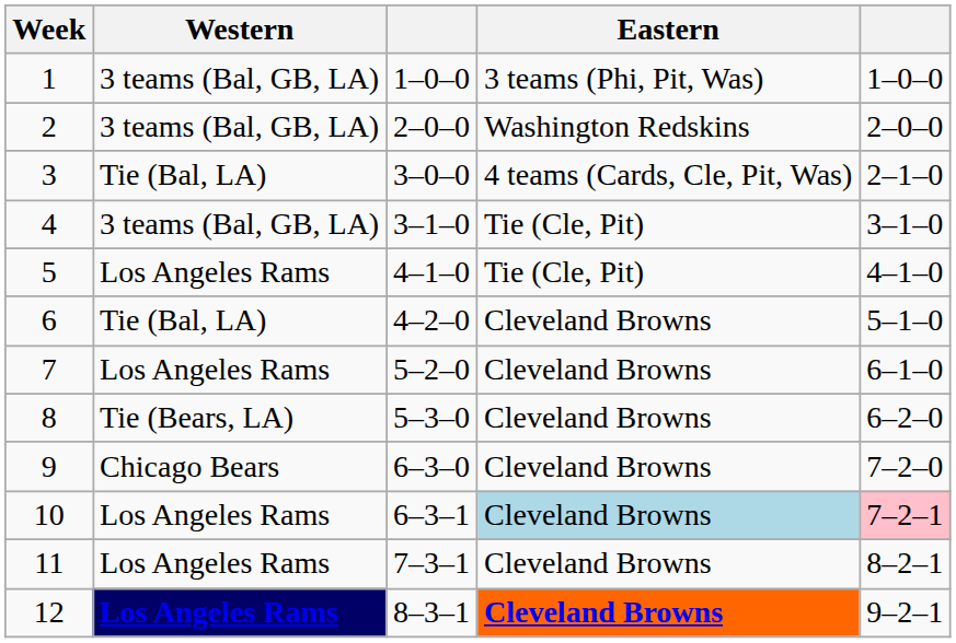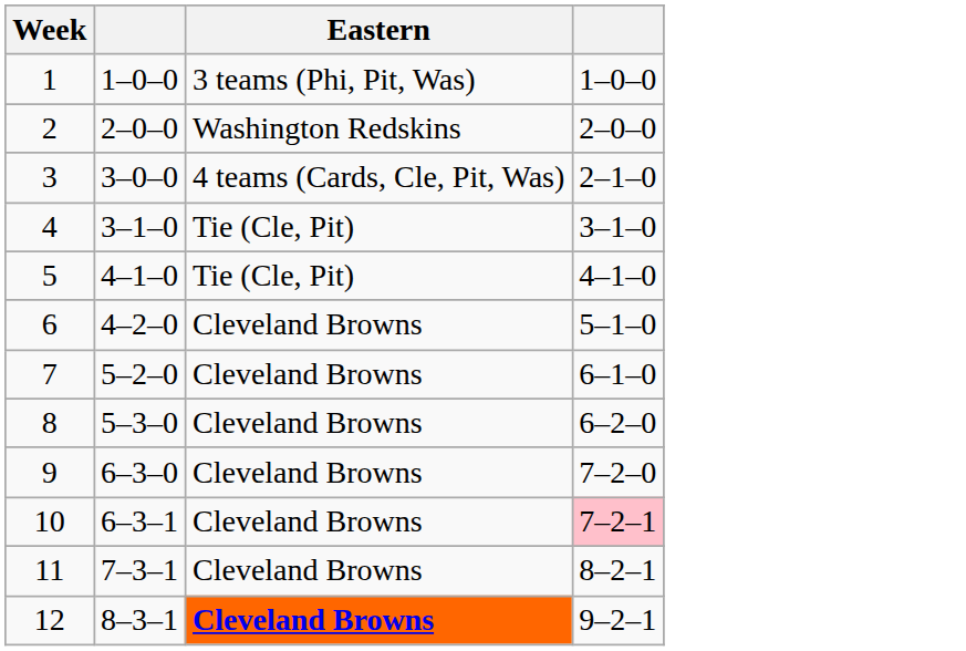 <table class="wikitable">
 <tr>
 <th>Week</th>
-<th>Western</th>
 <th></th>
 <th>Eastern</th>
 <th></th>
 </tr>
 <tr>
 <td align=center>1</td>
-<td>3 teams (Bal, GB, LA)</td>
 <td>1–0–0</td>
 <td>3 teams (Phi, Pit, Was)</td>
 <td>1–0–0</td>
 </tr>
 <tr>
 <td align=center>2</td>
-<td>3 teams (Bal, GB, LA)</td>
 <td>2–0–0</td>
 <td>Washington Redskins</td>
 <td>2–0–0</td>
 </tr>
 <tr>
 <td align=center>3</td>
-<td>Tie (Bal, LA)</td>
 <td>3–0–0</td>
 <td>4 teams (Cards, Cle, Pit, Was)</td>
 <td>2–1–0</td>
 </tr>
 <tr>
 <td align=center>4</td>
-<td>3 teams (Bal, GB, LA)</td>
 <td>3–1–0</td>
 <td>Tie (Cle, Pit)</td>
 <td>3–1–0</td>
 </tr>
 <tr>
 <td align=center>5</td>
-<td>Los Angeles Rams</td>
 <td>4–1–0</td>
 <td>Tie (Cle, Pit)</td>
 <td>4–1–0</td>
 </tr>
 <tr>
 <td align=center>6</td>
-<td>Tie (Bal, LA)</td>
 <td>4–2–0</td>
 <td>Cleveland Browns</td>
 <td>5–1–0</td>
 </tr>
 <tr>
 <td align=center>7</td>
-<td>Los Angeles Rams</td>
 <td>5–2–0</td>
 <td>Cleveland Browns</td>
 <td>6–1–0</td>
 </tr>
 <tr>
 <td align=center>8</td>
-<td>Tie (Bears, LA)</td>
 <td>5–3–0</td>
 <td>Cleveland Browns</td>
 <td>6–2–0</td>
 </tr>
 <tr>
 <td align=center>9</td>
-<td>Chicago Bears</td>
 <td>6–3–0</td>
 <td>Cleveland Browns</td>
 <td>7–2–0</td>
 </tr>
 <tr>
 <td align=center>10</td>
-<td>Los Angeles Rams</td>
 <td>6–3–1</td>
-<td style="background: lightblue;">Cleveland Browns</td>
+<td>Cleveland Browns</td>
 <td style="background: pink;">7–2–1</td>
 </tr>
 <tr>
 <td align=center>11</td>
-<td>Los Angeles Rams</td>
 <td>7–3–1</td>
 <td>Cleveland Browns</td>
 <td>8–2–1</td>
 </tr>
 <tr>
 <td align=center>12</td>
-<td bgcolor="#000066"><strong><a href='#'><span>Los Angeles Rams</span></a></strong></td>
 <td>8–3–1</td>
 <td bgcolor="#FF6600"><strong><a href='#'><span>Cleveland Browns</span></a></strong></td>
 <td>9–2–1</td>
 </tr>
 </table>
